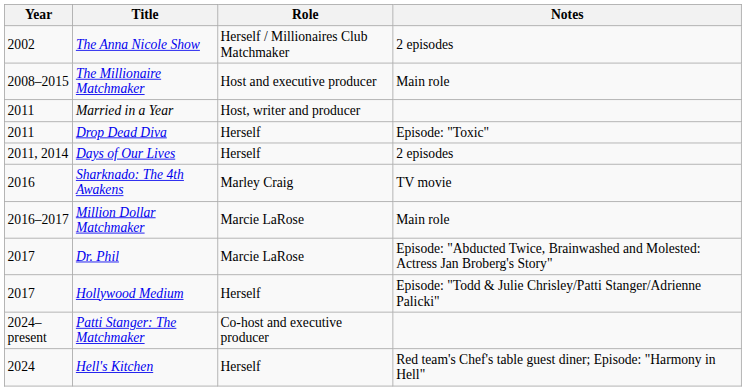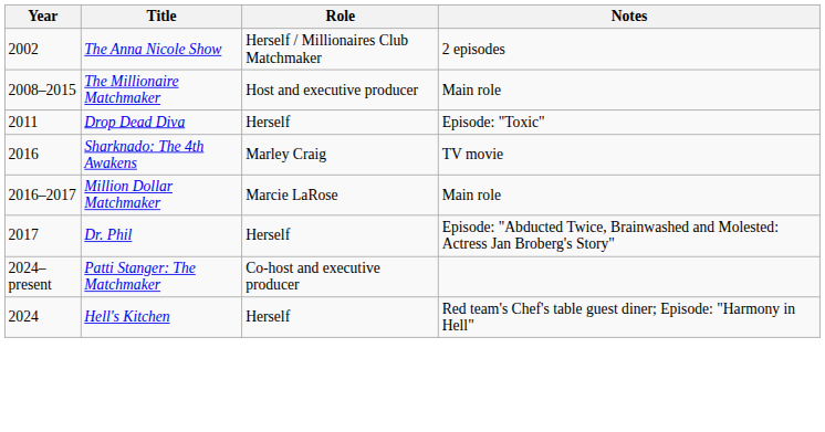 <table class="wikitable sortable">
 <tr>
 <th>Year</th>
 <th>Title</th>
 <th>Role</th>
 <th class = "unsortable">Notes</th>
 </tr>
 <tr>
 <td>2002</td>
 <td><em><a href='#'>The Anna Nicole Show</a></em></td>
 <td>Herself / Millionaires Club Matchmaker</td>
 <td>2 episodes</td>
 </tr>
 <tr>
 <td>2008–2015</td>
 <td><em><a href='#'>The Millionaire Matchmaker</a></em></td>
 <td>Host and executive producer</td>
 <td>Main role</td>
 </tr>
 <tr>
 <td>2011</td>
-<td><em>Married in a Year</em></td>
-<td>Host, writer and producer</td>
-<td></td>
-</tr>
-<tr>
-<td>2011</td>
 <td><em><a href='#'>Drop Dead Diva</a></em></td>
 <td>Herself</td>
 <td>Episode: "Toxic"</td>
-</tr>
-<tr>
-<td>2011, 2014</td>
-<td><em><a href='#'>Days of Our Lives</a></em></td>
-<td>Herself</td>
-<td>2 episodes</td>
 </tr>
 <tr>
 <td>2016</td>
 <td><em><a href='#'>Sharknado: The 4th Awakens</a></em></td>
 <td>Marley Craig</td>
 <td>TV movie</td>
 </tr>
 <tr>
 <td>2016–2017</td>
 <td><em><a href='#'>Million Dollar Matchmaker</a></em></td>
 <td>Marcie LaRose</td>
 <td>Main role</td>
 </tr>
 <tr>
 <td>2017</td>
 <td><em><a href='#'>Dr. Phil</a></em></td>
-<td>Marcie LaRose</td>
+<td>Herself</td>
 <td>Episode: "Abducted Twice, Brainwashed and Molested: Actress Jan Broberg's Story"</td>
-</tr>
-<tr>
-<td>2017</td>
-<td><em><a href='#'>Hollywood Medium</a></em></td>
-<td>Herself</td>
-<td>Episode: "Todd & Julie Chrisley/Patti Stanger/Adrienne Palicki"</td>
 </tr>
 <tr>
 <td>2024–present</td>
 <td><em><a href='#'>Patti Stanger: The Matchmaker</a></em></td>
 <td>Co-host and executive producer</td>
 <td></td>
 </tr>
 <tr>
 <td>2024</td>
 <td><em><a href='#'>Hell's Kitchen</a></em></td>
 <td>Herself</td>
 <td>Red team's Chef's table guest diner; Episode: "Harmony in Hell"</td>
 </tr>
 </table>
